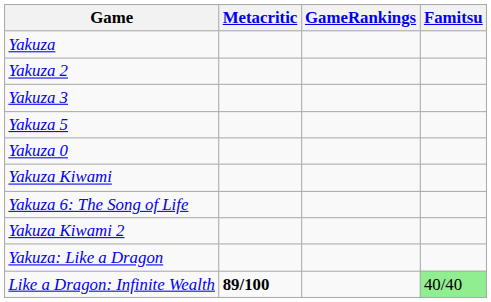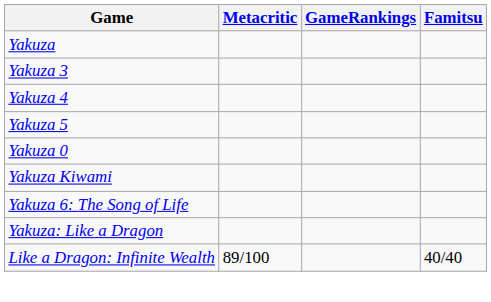 <table class="wikitable">
 <tr>
 <th>Game</th>
 <th><a href='#'>Metacritic</a></th>
 <th><a href='#'>GameRankings</a></th>
 <th><a href='#'>Famitsu</a></th>
 </tr>
 <tr>
 <td><em><a href='#'>Yakuza</a></em></td>
 <td></td>
 <td></td>
 <td></td>
 </tr>
 <tr>
-<td><em><a href='#'>Yakuza 2</a></em></td>
+<td><em><a href='#'>Yakuza 3</a></em></td>
 <td></td>
 <td></td>
 <td></td>
 </tr>
 <tr>
-<td><em><a href='#'>Yakuza 3</a></em></td>
+<td><em><a href='#'>Yakuza 4</a></em></td>
 <td></td>
 <td></td>
 <td></td>
 </tr>
 <tr>
 <td><em><a href='#'>Yakuza 5</a></em></td>
 <td></td>
 <td></td>
 <td></td>
 </tr>
 <tr>
 <td><em><a href='#'>Yakuza 0</a></em></td>
 <td></td>
 <td></td>
 <td></td>
 </tr>
 <tr>
 <td><em><a href='#'>Yakuza Kiwami</a></em></td>
 <td></td>
 <td></td>
 <td></td>
 </tr>
 <tr>
 <td><em><a href='#'>Yakuza 6: The Song of Life</a></em></td>
 <td></td>
 <td></td>
 <td></td>
 </tr>
 <tr>
-<td><em><a href='#'>Yakuza Kiwami 2</a></em></td>
-<td></td>
-<td></td>
-<td></td>
-</tr>
-<tr>
 <td><em><a href='#'>Yakuza: Like a Dragon</a></em></td>
 <td></td>
 <td></td>
 <td></td>
 </tr>
 <tr>
 <td><em><a href='#'>Like a Dragon: Infinite Wealth</a></em></td>
-<td><strong>89/100</strong></td>
+<td>89/100</td>
 <td></td>
-<td style="background: lightgreen;">40/40</td>
+<td>40/40</td>
 </tr>
 </table>
